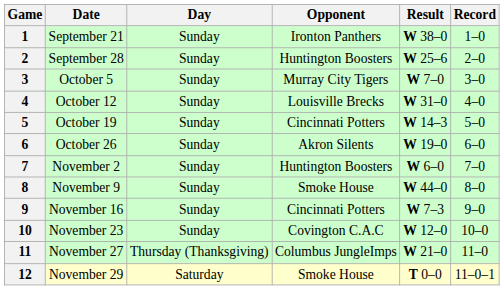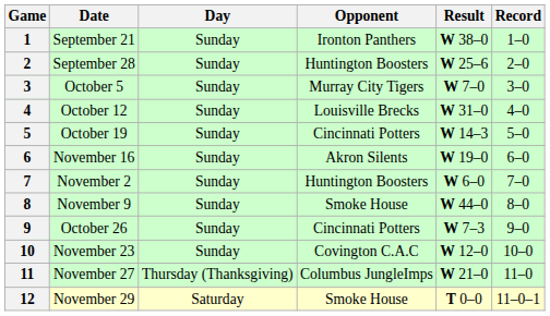 <table class="wikitable" style="text-align:center">
 <tr>
 <th>Game</th>
 <th>Date</th>
 <th>Day</th>
 <th>Opponent</th>
 <th>Result</th>
 <th>Record</th>
 </tr>
 <tr style="background:#cfc;">
 <th scope="row">1</th>
 <td>September 21</td>
 <td>Sunday</td>
 <td>Ironton Panthers</td>
 <td><strong>W</strong> 38–0</td>
 <td>1–0</td>
 </tr>
 <tr style="background:#cfc;">
 <th scope="row">2</th>
 <td>September 28</td>
 <td>Sunday</td>
 <td>Huntington Boosters</td>
 <td><strong>W</strong> 25–6</td>
 <td>2–0</td>
 </tr>
 <tr style="background:#cfc;">
 <th scope="row">3</th>
 <td>October 5</td>
 <td>Sunday</td>
 <td>Murray City Tigers</td>
 <td><strong>W</strong> 7–0</td>
 <td>3–0</td>
 </tr>
 <tr style="background:#cfc;">
 <th scope="row">4</th>
 <td>October 12</td>
 <td>Sunday</td>
 <td>Louisville Brecks</td>
 <td><strong>W</strong> 31–0</td>
 <td>4–0</td>
 </tr>
 <tr style="background:#cfc;">
 <th scope="row">5</th>
 <td>October 19</td>
 <td>Sunday</td>
 <td>Cincinnati Potters</td>
 <td><strong>W</strong> 14–3</td>
 <td>5–0</td>
 </tr>
 <tr style="background:#cfc;">
 <th scope="row">6</th>
-<td>October 26</td>
+<td>November 16</td>
 <td>Sunday</td>
 <td>Akron Silents</td>
 <td><strong>W</strong> 19–0</td>
 <td>6–0</td>
 </tr>
 <tr style="background:#cfc;">
 <th scope="row">7</th>
 <td>November 2</td>
 <td>Sunday</td>
 <td>Huntington Boosters</td>
 <td><strong>W</strong> 6–0</td>
 <td>7–0</td>
 </tr>
 <tr style="background:#cfc;">
 <th scope="row">8</th>
 <td>November 9</td>
 <td>Sunday</td>
 <td>Smoke House</td>
 <td><strong>W</strong> 44–0</td>
 <td>8–0</td>
 </tr>
 <tr style="background:#cfc;">
 <th scope="row">9</th>
-<td>November 16</td>
+<td>October 26</td>
 <td>Sunday</td>
 <td>Cincinnati Potters</td>
 <td><strong>W</strong> 7–3</td>
 <td>9–0</td>
 </tr>
 <tr style="background:#cfc;">
 <th scope="row">10</th>
 <td>November 23</td>
 <td>Sunday</td>
 <td>Covington C.A.C</td>
 <td><strong>W</strong> 12–0</td>
 <td>10–0</td>
 </tr>
 <tr style="background:#cfc;">
 <th scope="row">11</th>
 <td>November 27</td>
 <td>Thursday (Thanksgiving)</td>
 <td>Columbus JungleImps</td>
 <td><strong>W</strong> 21–0</td>
 <td>11–0</td>
 </tr>
 <tr style="background:#ffc;">
 <th scope="row">12</th>
 <td>November 29</td>
 <td>Saturday</td>
 <td>Smoke House</td>
 <td><strong>T</strong> 0–0</td>
 <td>11–0–1</td>
 </tr>
 </table>
